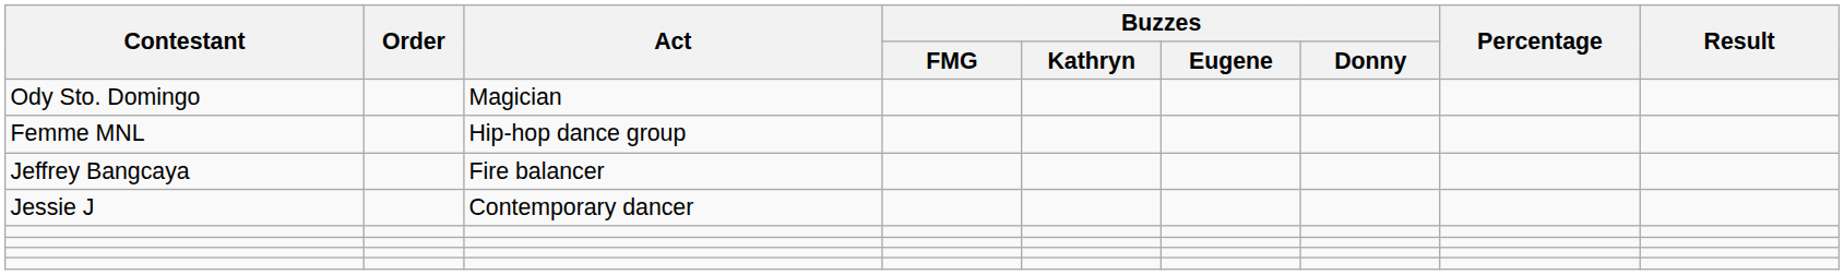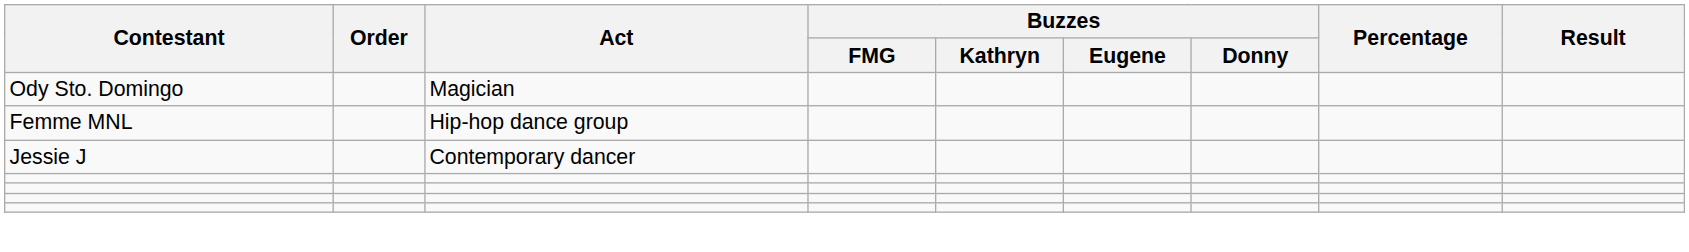 <table class="wikitable" style="text-align:center; width:100%;">
 <tr>
 <th rowspan="2" style="width:18%;">Contestant</th>
 <th rowspan="2" style="width:5%;">Order</th>
 <th rowspan="2" style="width:21%;">Act</th>
 <th colspan="4" style="width:28%;">Buzzes</th>
 <th rowspan="2" style="width:10%;">Percentage</th>
 <th rowspan="2" style="width:10%;">Result</th>
 </tr>
 <tr>
 <th style="width:7%;">FMG</th>
 <th style="width:7%;">Kathryn</th>
 <th style="width:7%;">Eugene</th>
 <th style="width:7%;">Donny</th>
 </tr>
 <tr>
 <td style="text-align:left;">Ody Sto. Domingo</td>
 <td></td>
 <td style="text-align:left;">Magician</td>
 <td></td>
 <td></td>
 <td></td>
 <td></td>
 <td></td>
 <td></td>
 </tr>
 <tr>
 <td style="text-align:left;">Femme MNL </td>
 <td></td>
 <td style="text-align:left;">Hip-hop dance group</td>
-<td></td>
-<td></td>
-<td></td>
-<td></td>
-<td></td>
-<td></td>
-</tr>
-<tr>
-<td style="text-align:left;">Jeffrey Bangcaya </td>
-<td></td>
-<td style="text-align:left;">Fire balancer</td>
 <td></td>
 <td></td>
 <td></td>
 <td></td>
 <td></td>
 <td></td>
 </tr>
 <tr>
 <td style="text-align:left;">Jessie J</td>
 <td></td>
 <td style="text-align:left;">Contemporary dancer</td>
 <td></td>
 <td></td>
 <td></td>
 <td></td>
 <td></td>
 <td></td>
 </tr>
 <tr>
 <td style="text-align:left;"></td>
 <td></td>
 <td style="text-align:left;"></td>
 <td></td>
 <td></td>
 <td></td>
 <td></td>
 <td></td>
 <td></td>
 </tr>
 <tr>
 <td style="text-align:left;"></td>
 <td></td>
 <td style="text-align:left;"></td>
 <td></td>
 <td></td>
 <td></td>
 <td></td>
 <td></td>
 <td></td>
 </tr>
 <tr>
 <td style="text-align:left;"></td>
 <td></td>
 <td style="text-align:left;"></td>
 <td></td>
 <td></td>
 <td></td>
 <td></td>
 <td></td>
 <td></td>
 </tr>
 <tr>
 <td style="text-align:left;"></td>
 <td></td>
 <td style="text-align:left;"></td>
 <td></td>
 <td></td>
 <td></td>
 <td></td>
 <td></td>
 <td></td>
 </tr>
 </table>
